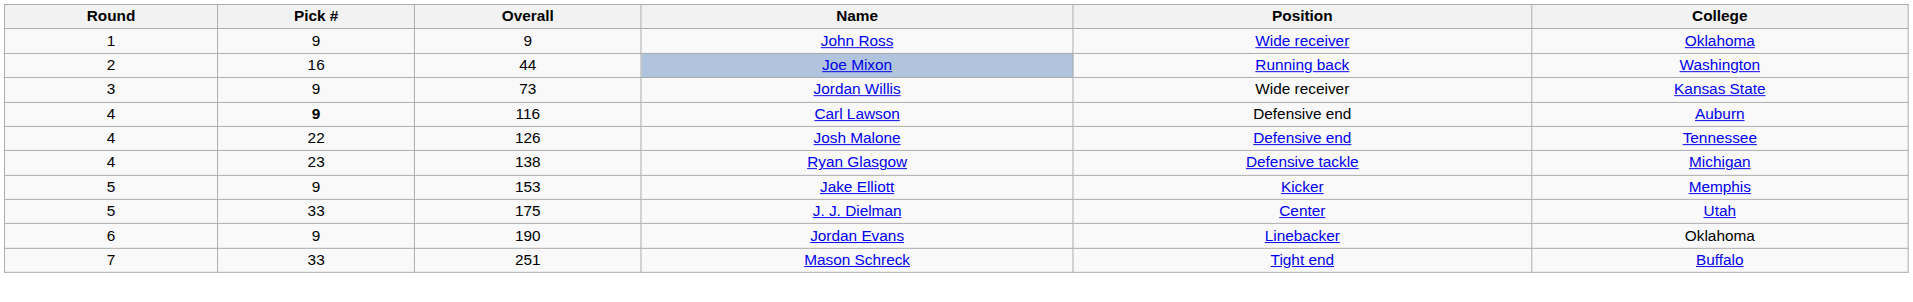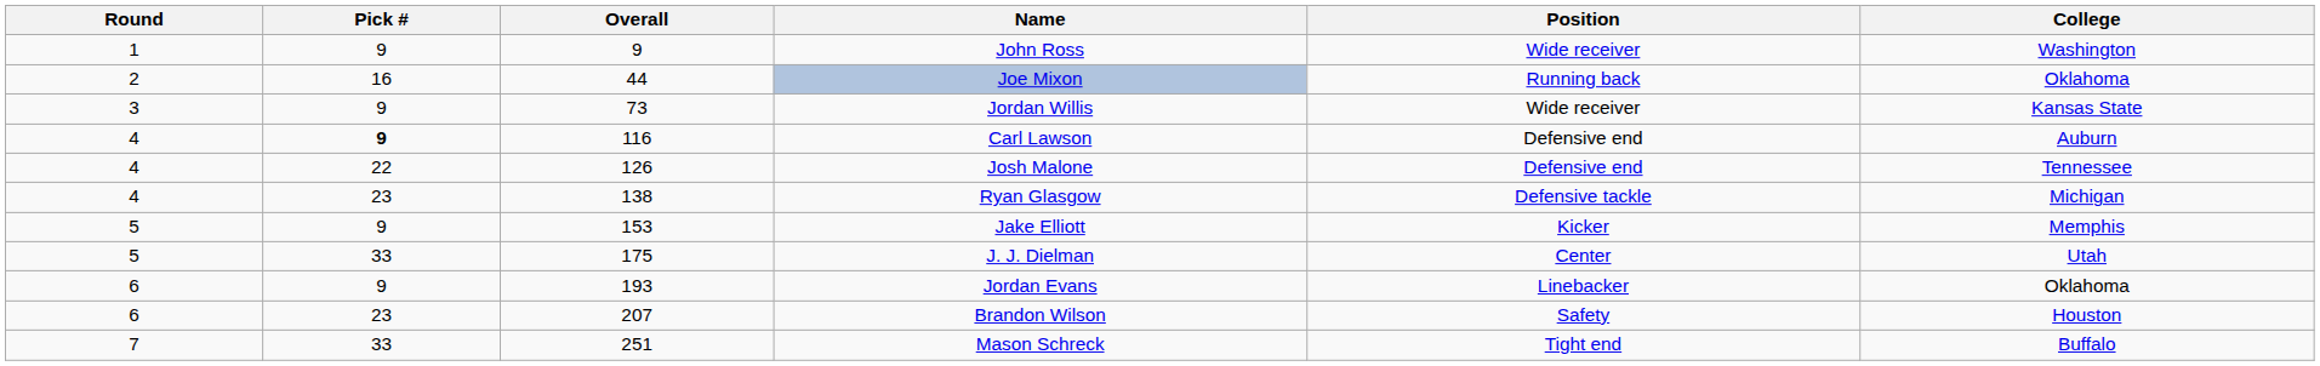 <table class="wikitable sortable sortable" style="width: 100%; text-align:center">
 <tr>
 <th>Round</th>
 <th>Pick #</th>
 <th>Overall</th>
 <th>Name</th>
 <th>Position</th>
 <th>College</th>
 </tr>
 <tr>
 <td>1</td>
 <td>9</td>
 <td>9</td>
 <td><a href='#'>John Ross</a></td>
 <td><a href='#'>Wide receiver</a></td>
-<td><a href='#'>Oklahoma</a></td>
+<td><a href='#'>Washington</a></td>
 </tr>
 <tr>
 <td>2</td>
 <td>16</td>
 <td>44</td>
 <td bgcolor=lightsteelblue><a href='#'>Joe Mixon</a></td>
 <td><a href='#'>Running back</a></td>
-<td><a href='#'>Washington</a></td>
+<td><a href='#'>Oklahoma</a></td>
 </tr>
 <tr>
 <td>3</td>
 <td>9</td>
 <td>73</td>
 <td><a href='#'>Jordan Willis</a></td>
 <td>Wide receiver</td>
 <td><a href='#'>Kansas State</a></td>
 </tr>
 <tr>
 <td>4</td>
 <td><strong>9</strong></td>
 <td>116</td>
 <td><a href='#'>Carl Lawson</a></td>
 <td>Defensive end</td>
 <td><a href='#'>Auburn</a></td>
 </tr>
 <tr>
 <td>4</td>
 <td>22</td>
 <td>126</td>
 <td><a href='#'>Josh Malone</a></td>
 <td><a href='#'>Defensive end</a></td>
 <td><a href='#'>Tennessee</a></td>
 </tr>
 <tr>
 <td>4</td>
 <td>23</td>
 <td>138</td>
 <td><a href='#'>Ryan Glasgow</a></td>
 <td><a href='#'>Defensive tackle</a></td>
 <td><a href='#'>Michigan</a></td>
 </tr>
 <tr>
 <td>5</td>
 <td>9</td>
 <td>153</td>
 <td><a href='#'>Jake Elliott</a></td>
 <td><a href='#'>Kicker</a></td>
 <td><a href='#'>Memphis</a></td>
 </tr>
 <tr>
 <td>5</td>
 <td>33</td>
 <td>175</td>
 <td><a href='#'>J. J. Dielman</a></td>
 <td><a href='#'>Center</a></td>
 <td><a href='#'>Utah</a></td>
 </tr>
 <tr>
 <td>6</td>
 <td>9</td>
-<td>190</td>
+<td>193</td>
 <td><a href='#'>Jordan Evans</a></td>
 <td><a href='#'>Linebacker</a></td>
 <td>Oklahoma</td>
+</tr>
+<tr>
+<td>6</td>
+<td>23</td>
+<td>207</td>
+<td><a href='#'>Brandon Wilson</a></td>
+<td><a href='#'>Safety</a></td>
+<td><a href='#'>Houston</a></td>
 </tr>
 <tr>
 <td>7</td>
 <td>33</td>
 <td>251</td>
 <td><a href='#'>Mason Schreck</a></td>
 <td><a href='#'>Tight end</a></td>
 <td><a href='#'>Buffalo</a></td>
 </tr>
 </table>
